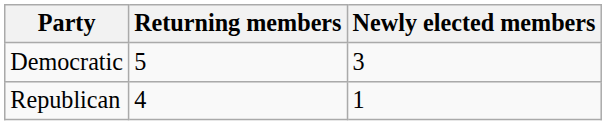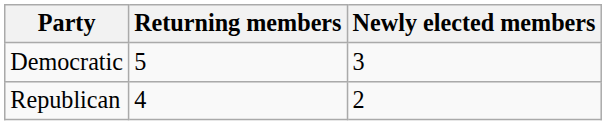 <table class="wikitable">
 <tr>
 <th>Party</th>
 <th>Returning members</th>
 <th>Newly elected members</th>
 </tr>
 <tr>
 <td>Democratic</td>
 <td>5</td>
 <td>3</td>
 </tr>
 <tr>
 <td>Republican</td>
 <td>4</td>
-<td>1</td>
+<td>2</td>
 </tr>
 </table>
